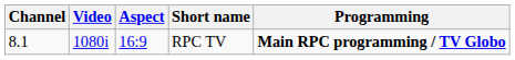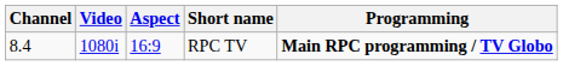 <table class="wikitable">
 <tr>
 <th>Channel</th>
 <th><a href='#'>Video</a></th>
 <th><a href='#'>Aspect</a></th>
 <th>Short name</th>
 <th>Programming</th>
 </tr>
 <tr>
-<td>8.1</td>
+<td>8.4</td>
 <td><a href='#'>1080i</a></td>
 <td><a href='#'>16:9</a></td>
 <td>RPC TV</td>
 <td><strong>Main RPC programming / <a href='#'>TV Globo</a></strong></td>
 </tr>
 </table>
